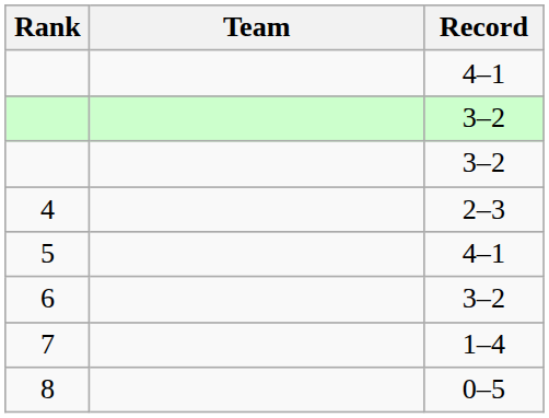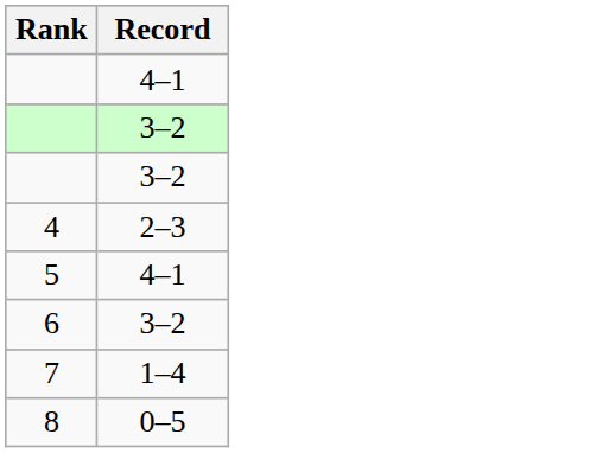 <table class="wikitable" style="text-align: center;">
 <tr>
 <th width=40>Rank</th>
-<th width=180>Team</th>
 <th width=60>Record</th>
 </tr>
 <tr>
 <td></td>
-<td align="left"></td>
 <td>4–1</td>
 </tr>
 <tr bgcolor="#ccffcc">
 <td></td>
-<td align="left"></td>
 <td>3–2</td>
 </tr>
 <tr>
 <td></td>
-<td align="left"></td>
 <td>3–2</td>
 </tr>
 <tr>
 <td>4</td>
-<td align="left"></td>
 <td>2–3</td>
 </tr>
 <tr>
 <td>5</td>
-<td align="left"></td>
 <td>4–1</td>
 </tr>
 <tr>
 <td>6</td>
-<td align="left"></td>
 <td>3–2</td>
 </tr>
 <tr>
 <td>7</td>
-<td align="left"></td>
 <td>1–4</td>
 </tr>
 <tr>
 <td>8</td>
-<td align="left"></td>
 <td>0–5</td>
 </tr>
 </table>
